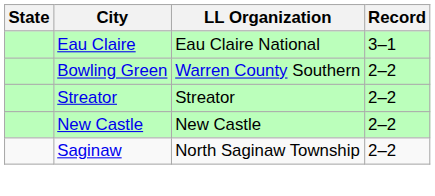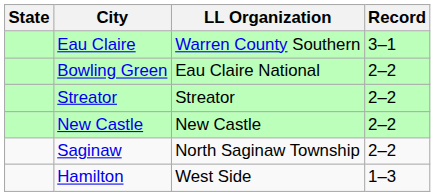 <table class="wikitable">
 <tr>
 <th>State</th>
 <th>City</th>
 <th>LL Organization</th>
 <th>Record</th>
 </tr>
 <tr bgcolor=#bbffbb>
 <td><strong></strong></td>
 <td><a href='#'>Eau Claire</a></td>
-<td>Eau Claire National</td>
+<td><a href='#'>Warren County</a> Southern</td>
 <td>3–1</td>
 </tr>
 <tr bgcolor=#bbffbb>
 <td><strong></strong></td>
 <td><a href='#'>Bowling Green</a></td>
-<td><a href='#'>Warren County</a> Southern</td>
+<td>Eau Claire National</td>
 <td>2–2</td>
 </tr>
 <tr bgcolor=#bbffbb>
 <td><strong></strong></td>
 <td><a href='#'>Streator</a></td>
 <td>Streator</td>
 <td>2–2</td>
 </tr>
 <tr bgcolor=#bbffbb>
 <td><strong></strong></td>
 <td><a href='#'>New Castle</a></td>
 <td>New Castle</td>
 <td>2–2</td>
 </tr>
 <tr>
 <td><strong></strong></td>
 <td><a href='#'>Saginaw</a></td>
 <td>North Saginaw Township</td>
 <td>2–2</td>
 </tr>
+<tr>
+<td><strong></strong></td>
+<td><a href='#'>Hamilton</a></td>
+<td>West Side</td>
+<td>1–3</td>
+</tr>
 </table>
